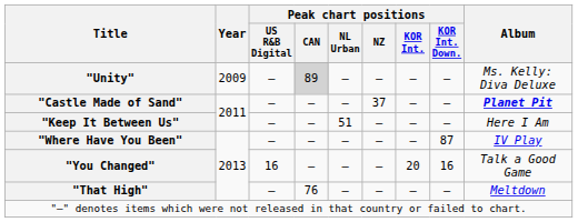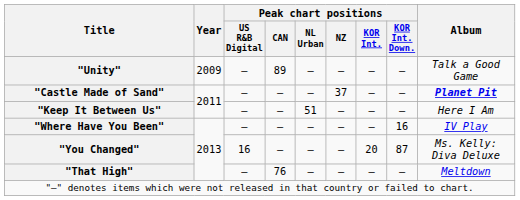 <table class="wikitable plainrowheaders" style="text-align:center;" border="1">
 <tr>
 <th scope="col" rowspan="2" style="width:18em;">Title</th>
 <th scope="col" rowspan="2">Year</th>
 <th scope="col" colspan="6">Peak chart positions</th>
 <th scope="col" rowspan="2" style="width:9em;">Album</th>
 </tr>
 <tr>
 <th scope="col" style="width:3em;font-size:85%;">US<br>R&B<br>Digital<br></th>
 <th scope="col" style="width:3em;font-size:85%;">CAN<br></th>
 <th scope="col" style="width:3em;font-size:85%;">NL<br>Urban<br></th>
 <th scope="col" style="width:3em;font-size:85%;">NZ<br></th>
 <th scope="col" style="width:3em;font-size:85%;"><a href='#'>KOR<br>Int.</a><br></th>
 <th scope="col" style="width:3em;font-size:85%;"><a href='#'>KOR<br>Int.<br>Down.</a><br></th>
 </tr>
 <tr>
 <th scope="row">"Unity"</th>
 <td>2009</td>
 <td>—</td>
-<td style="background: lightgrey;">89</td>
+<td>89</td>
 <td>—</td>
 <td>—</td>
 <td>—</td>
 <td>—</td>
-<td rowspan="1"><em>Ms. Kelly:<br>Diva Deluxe</em></td>
+<td><em>Talk a Good Game</em></td>
 </tr>
 <tr>
 <th scope="row">"Castle Made of Sand"<br></th>
 <td rowspan="2">2011</td>
 <td>—</td>
 <td>—</td>
 <td>—</td>
 <td>37</td>
 <td>—</td>
 <td>—</td>
 <td><strong><em><a href='#'>Planet Pit</a></em></strong></td>
 </tr>
 <tr>
 <th scope="row">"Keep It Between Us"</th>
 <td>—</td>
 <td>—</td>
 <td>51</td>
 <td>—</td>
 <td>—</td>
 <td>—</td>
 <td><em>Here I Am</em></td>
 </tr>
 <tr>
 <th scope="row">"Where Have You Been"<br></th>
 <td rowspan="3">2013</td>
 <td>—</td>
 <td>—</td>
 <td>—</td>
 <td>—</td>
 <td>—</td>
-<td>87</td>
+<td>16</td>
 <td><em><a href='#'>IV Play</a></em></td>
 </tr>
 <tr>
 <th scope="row">"You Changed"<br></th>
 <td>16</td>
 <td>—</td>
 <td>—</td>
 <td>—</td>
 <td>20</td>
-<td>16</td>
-<td><em>Talk a Good Game</em></td>
+<td>87</td>
+<td rowspan="1"><em>Ms. Kelly:<br>Diva Deluxe</em></td>
 </tr>
 <tr>
 <th scope="row">"That High"<br></th>
 <td>—</td>
 <td>76</td>
 <td>—</td>
 <td>—</td>
 <td>—</td>
 <td>—</td>
 <td><em><a href='#'>Meltdown</a></em></td>
 </tr>
 <tr>
 <td colspan="9" style="font-size:90%;">"—" denotes items which were not released in that country or failed to chart.</td>
 </tr>
 </table>
